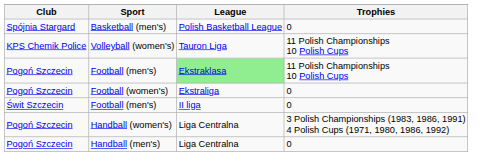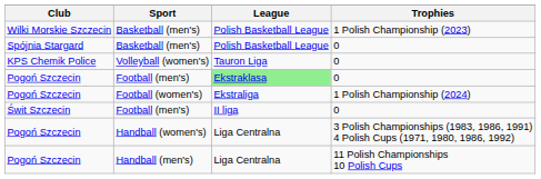 <table class="wikitable sortable" style="font-size:90%">
 <tr>
 </tr>
 <tr>
 <th>Club</th>
 <th>Sport</th>
 <th>League</th>
 <th>Trophies</th>
+</tr>
+<tr>
+<td><a href='#'>Wilki Morskie Szczecin</a></td>
+<td><a href='#'>Basketball</a> (men's)</td>
+<td><a href='#'>Polish Basketball League</a></td>
+<td>1 Polish Championship (<a href='#'>2023</a>)</td>
 </tr>
 <tr>
 <td><a href='#'>Spójnia Stargard</a></td>
 <td><a href='#'>Basketball</a> (men's)</td>
 <td><a href='#'>Polish Basketball League</a></td>
 <td>0</td>
 </tr>
 <tr>
 <td><a href='#'>KPS Chemik Police</a></td>
 <td><a href='#'>Volleyball</a> (women's)</td>
 <td><a href='#'>Tauron Liga</a></td>
-<td>11 Polish Championships<br>10 <a href='#'>Polish Cups</a></td>
+<td>0</td>
 </tr>
 <tr>
 <td><a href='#'>Pogoń Szczecin</a></td>
 <td><a href='#'>Football</a> (men's)</td>
 <td style="background: lightgreen;"><a href='#'>Ekstraklasa</a></td>
-<td>11 Polish Championships<br>10 <a href='#'>Polish Cups</a></td>
+<td>0</td>
 </tr>
 <tr>
 <td><a href='#'>Pogoń Szczecin</a></td>
 <td><a href='#'>Football</a> (women's)</td>
 <td><a href='#'>Ekstraliga</a></td>
-<td>0</td>
+<td>1 Polish Championship (<a href='#'>2024</a>)</td>
 </tr>
 <tr>
 <td><a href='#'>Świt Szczecin</a></td>
 <td><a href='#'>Football</a> (men's)</td>
 <td><a href='#'>II liga</a></td>
 <td>0</td>
 </tr>
 <tr>
 <td><a href='#'>Pogoń Szczecin</a></td>
 <td><a href='#'>Handball</a> (women's)</td>
 <td>Liga Centralna</td>
 <td>3 Polish Championships (1983, 1986, 1991)<br>4 Polish Cups (1971, 1980, 1986, 1992)</td>
 </tr>
 <tr>
 <td><a href='#'>Pogoń Szczecin</a></td>
 <td><a href='#'>Handball</a> (men's)</td>
 <td>Liga Centralna</td>
-<td>0</td>
+<td>11 Polish Championships<br>10 <a href='#'>Polish Cups</a></td>
 </tr>
 </table>
